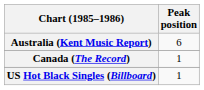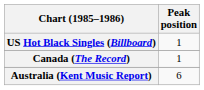 <table class="wikitable sortable plainrowheaders">
 <tr>
 <th>Chart (1985–1986)</th>
 <th>Peak<br>position</th>
 </tr>
 <tr>
-<th scope="row">Australia (<a href='#'>Kent Music Report</a>)</th>
-<td align="center">6</td>
+<th scope="row">US <a href='#'>Hot Black Singles</a> (<em><a href='#'>Billboard</a></em>)</th>
+<td align="center">1</td>
 </tr>
 <tr>
 </tr>
 <tr>
 <th scope="row">Canada (<a href='#'><em>The Record</em></a>)</th>
 <td align="center">1</td>
 </tr>
 <tr>
 </tr>
 <tr>
 </tr>
 <tr>
 </tr>
 <tr>
 </tr>
 <tr>
 </tr>
 <tr>
 </tr>
 <tr>
 </tr>
 <tr>
 </tr>
 <tr>
-<th scope="row">US <a href='#'>Hot Black Singles</a> (<em><a href='#'>Billboard</a></em>)</th>
-<td align="center">1</td>
+<th scope="row">Australia (<a href='#'>Kent Music Report</a>)</th>
+<td align="center">6</td>
 </tr>
 </table>
